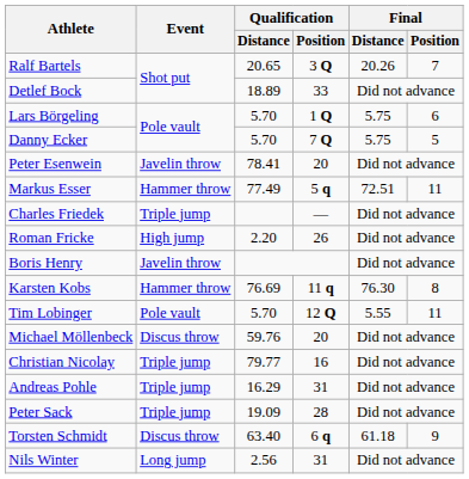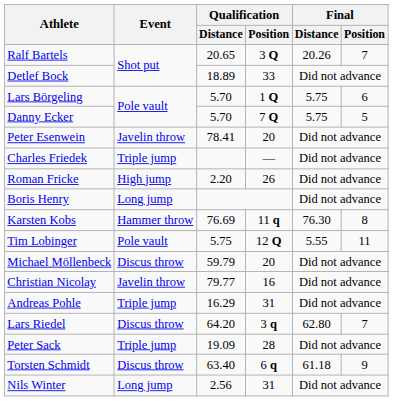 <table class=wikitable style="font-size:90%">
 <tr>
 <th rowspan="2">Athlete</th>
 <th rowspan="2">Event</th>
 <th colspan="2">Qualification</th>
 <th colspan="2">Final</th>
 </tr>
 <tr style="font-size:95%">
 <th>Distance</th>
 <th>Position</th>
 <th>Distance</th>
 <th>Position</th>
 </tr>
 <tr align=center>
 <td align=left><a href='#'>Ralf Bartels</a></td>
 <td align=left rowspan=2><a href='#'>Shot put</a></td>
 <td>20.65</td>
 <td>3 <strong>Q</strong></td>
 <td>20.26</td>
 <td>7</td>
 </tr>
 <tr align=center>
 <td align=left><a href='#'>Detlef Bock</a></td>
 <td>18.89</td>
 <td>33</td>
 <td colspan=2>Did not advance</td>
 </tr>
 <tr align=center>
 <td align=left><a href='#'>Lars Börgeling</a></td>
 <td align=left rowspan=2><a href='#'>Pole vault</a></td>
 <td>5.70</td>
 <td>1 <strong>Q</strong></td>
 <td>5.75</td>
 <td>6</td>
 </tr>
 <tr align=center>
 <td align=left><a href='#'>Danny Ecker</a></td>
 <td>5.70</td>
 <td>7 <strong>Q</strong></td>
 <td>5.75</td>
 <td>5</td>
 </tr>
 <tr align=center>
 <td align=left><a href='#'>Peter Esenwein</a></td>
 <td align=left><a href='#'>Javelin throw</a></td>
 <td>78.41</td>
 <td>20</td>
 <td colspan=2>Did not advance</td>
 </tr>
 <tr align=center>
-<td align=left><a href='#'>Markus Esser</a></td>
-<td align=left><a href='#'>Hammer throw</a></td>
-<td>77.49</td>
-<td>5 <strong>q</strong></td>
-<td>72.51</td>
-<td>11</td>
-</tr>
-<tr align=center>
 <td align=left><a href='#'>Charles Friedek</a></td>
 <td align=left><a href='#'>Triple jump</a></td>
 <td></td>
 <td>—</td>
 <td colspan=2>Did not advance</td>
 </tr>
 <tr align=center>
 <td align=left><a href='#'>Roman Fricke</a></td>
 <td align=left><a href='#'>High jump</a></td>
 <td>2.20</td>
 <td>26</td>
 <td colspan=2>Did not advance</td>
 </tr>
 <tr align=center>
 <td align=left><a href='#'>Boris Henry</a></td>
-<td align=left><a href='#'>Javelin throw</a></td>
+<td align=left><a href='#'>Long jump</a></td>
 <td colspan=2></td>
 <td colspan=2>Did not advance</td>
 </tr>
 <tr align=center>
 <td align=left><a href='#'>Karsten Kobs</a></td>
 <td align=left><a href='#'>Hammer throw</a></td>
 <td>76.69</td>
 <td>11 <strong>q</strong></td>
 <td>76.30</td>
 <td>8</td>
 </tr>
 <tr align=center>
 <td align=left><a href='#'>Tim Lobinger</a></td>
 <td align=left><a href='#'>Pole vault</a></td>
-<td>5.70</td>
+<td>5.75</td>
 <td>12 <strong>Q</strong></td>
 <td>5.55</td>
 <td>11</td>
 </tr>
 <tr align=center>
 <td align=left><a href='#'>Michael Möllenbeck</a></td>
 <td align=left><a href='#'>Discus throw</a></td>
-<td>59.76</td>
+<td>59.79</td>
 <td>20</td>
 <td colspan=2>Did not advance</td>
 </tr>
 <tr align=center>
 <td align=left><a href='#'>Christian Nicolay</a></td>
-<td align=left><a href='#'>Triple jump</a></td>
+<td align=left><a href='#'>Javelin throw</a></td>
 <td>79.77</td>
 <td>16</td>
 <td colspan=2>Did not advance</td>
 </tr>
 <tr align=center>
 <td align=left><a href='#'>Andreas Pohle</a></td>
 <td align=left><a href='#'>Triple jump</a></td>
 <td>16.29</td>
 <td>31</td>
 <td colspan=2>Did not advance</td>
+</tr>
+<tr align=center>
+<td align=left><a href='#'>Lars Riedel</a></td>
+<td align=left><a href='#'>Discus throw</a></td>
+<td>64.20</td>
+<td>3 <strong>q</strong></td>
+<td>62.80</td>
+<td>7</td>
 </tr>
 <tr align=center>
 <td align=left><a href='#'>Peter Sack</a></td>
 <td align=left><a href='#'>Triple jump</a></td>
 <td>19.09</td>
 <td>28</td>
 <td colspan=2>Did not advance</td>
 </tr>
 <tr align=center>
 <td align=left><a href='#'>Torsten Schmidt</a></td>
 <td align=left><a href='#'>Discus throw</a></td>
 <td>63.40</td>
 <td>6 <strong>q</strong></td>
 <td>61.18</td>
 <td>9</td>
 </tr>
 <tr align=center>
 <td align=left><a href='#'>Nils Winter</a></td>
 <td align=left><a href='#'>Long jump</a></td>
 <td>2.56</td>
 <td>31</td>
 <td colspan=2>Did not advance</td>
 </tr>
 </table>
